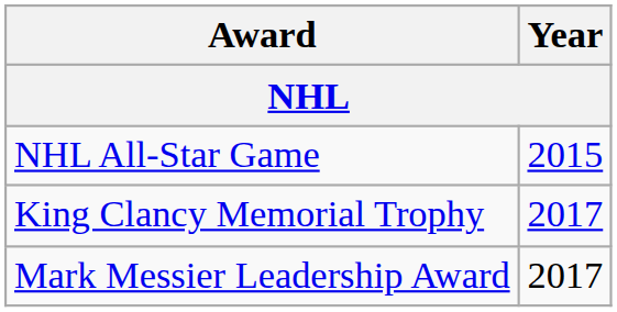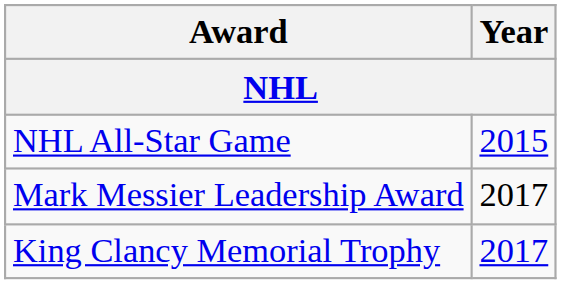 <table class="wikitable">
 <tr>
 <th>Award</th>
 <th>Year</th>
 </tr>
 <tr>
 <th colspan="2"><a href='#'>NHL</a></th>
 </tr>
 <tr>
 <td><a href='#'>NHL All-Star Game</a></td>
 <td><a href='#'>2015</a></td>
 </tr>
 <tr>
+<td><a href='#'>Mark Messier Leadership Award</a></td>
+<td>2017</td>
+</tr>
+<tr>
 <td><a href='#'>King Clancy Memorial Trophy</a></td>
 <td><a href='#'>2017</a></td>
 </tr>
-<tr>
-<td><a href='#'>Mark Messier Leadership Award</a></td>
-<td>2017</td>
-</tr>
 </table>
